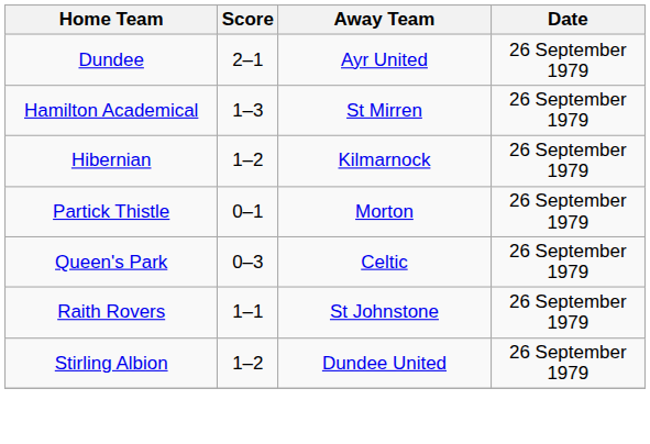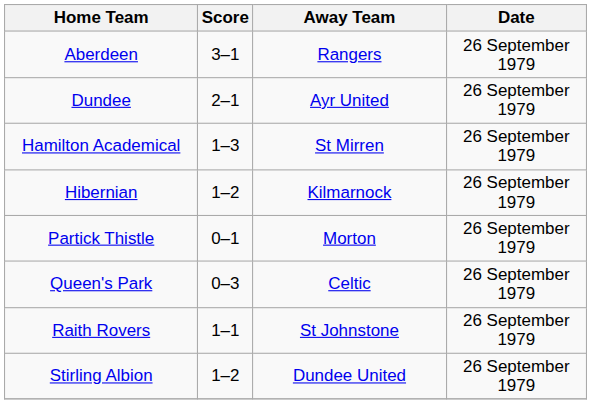 <table class="wikitable" style="text-align:center;">
 <tr>
 <th width=175>Home Team</th>
 <th width=20>Score</th>
 <th width=175>Away Team</th>
 <th width= 125>Date</th>
+</tr>
+<tr>
+<td><a href='#'>Aberdeen</a></td>
+<td>3–1</td>
+<td><a href='#'>Rangers</a></td>
+<td>26 September 1979</td>
 </tr>
 <tr>
 <td><a href='#'>Dundee</a></td>
 <td>2–1</td>
 <td><a href='#'>Ayr United</a></td>
 <td>26 September 1979</td>
 </tr>
 <tr>
 <td><a href='#'>Hamilton Academical</a></td>
 <td>1–3</td>
 <td><a href='#'>St Mirren</a></td>
 <td>26 September 1979</td>
 </tr>
 <tr>
 <td><a href='#'>Hibernian</a></td>
 <td>1–2</td>
 <td><a href='#'>Kilmarnock</a></td>
 <td>26 September 1979</td>
 </tr>
 <tr>
 <td><a href='#'>Partick Thistle</a></td>
 <td>0–1</td>
 <td><a href='#'>Morton</a></td>
 <td>26 September 1979</td>
 </tr>
 <tr>
 <td><a href='#'>Queen's Park</a></td>
 <td>0–3</td>
 <td><a href='#'>Celtic</a></td>
 <td>26 September 1979</td>
 </tr>
 <tr>
 <td><a href='#'>Raith Rovers</a></td>
 <td>1–1</td>
 <td><a href='#'>St Johnstone</a></td>
 <td>26 September 1979</td>
 </tr>
 <tr>
 <td><a href='#'>Stirling Albion</a></td>
 <td>1–2</td>
 <td><a href='#'>Dundee United</a></td>
 <td>26 September 1979</td>
 </tr>
 <tr>
 </tr>
 </table>
